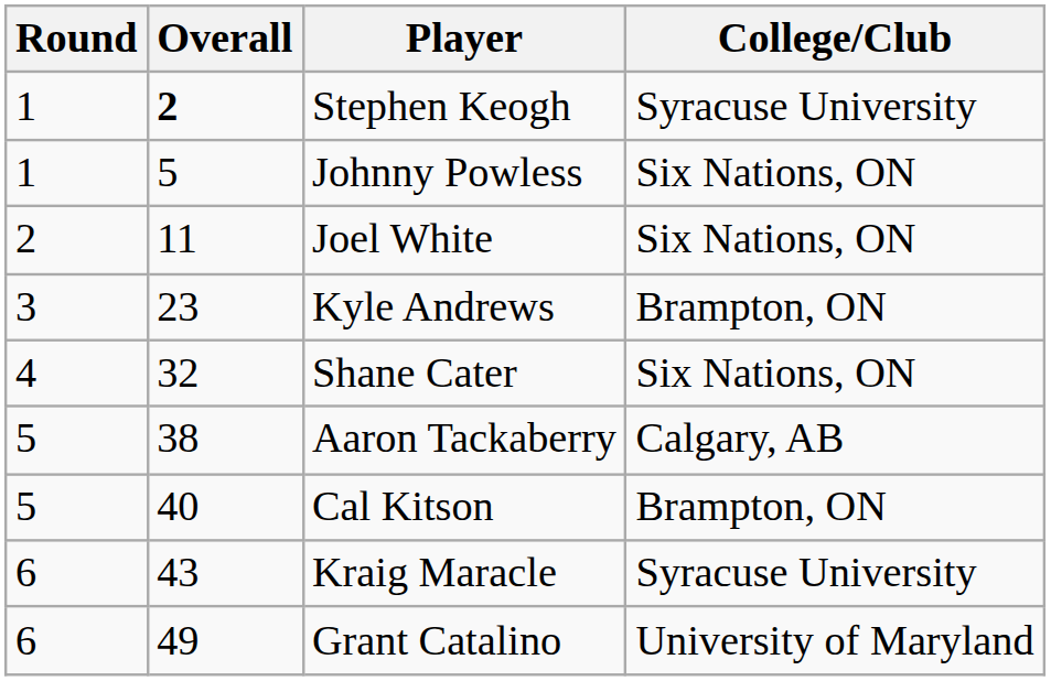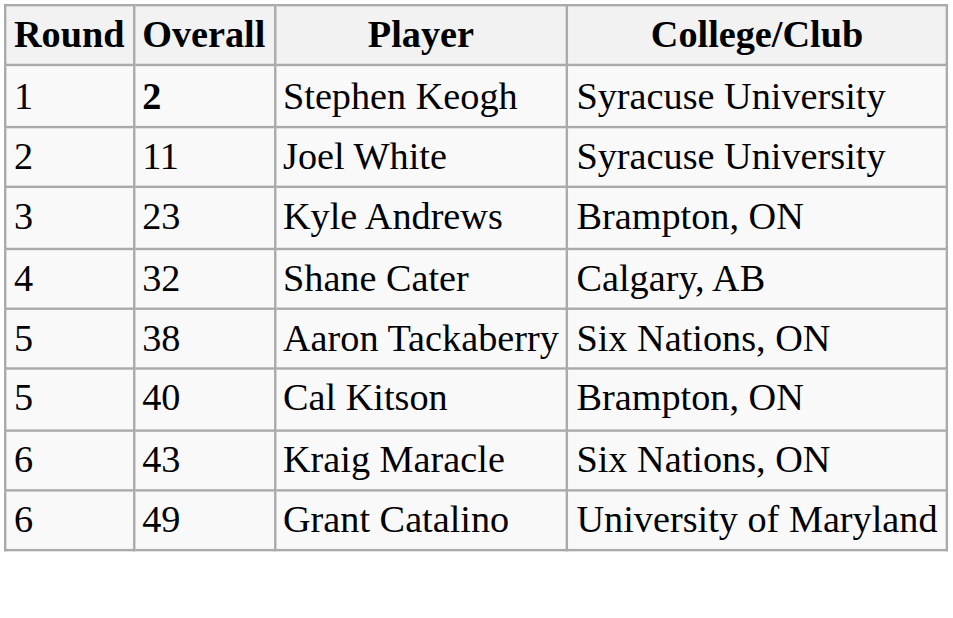 <table class="wikitable">
 <tr>
 <th>Round</th>
 <th>Overall</th>
 <th>Player</th>
 <th>College/Club</th>
 </tr>
 <tr>
 <td>1</td>
 <td><strong>2</strong></td>
 <td>Stephen Keogh</td>
 <td>Syracuse University</td>
 </tr>
 <tr>
-<td>1</td>
-<td>5</td>
-<td>Johnny Powless</td>
-<td>Six Nations, ON</td>
-</tr>
-<tr>
 <td>2</td>
 <td>11</td>
 <td>Joel White</td>
-<td>Six Nations, ON</td>
+<td>Syracuse University</td>
 </tr>
 <tr>
 <td>3</td>
 <td>23</td>
 <td>Kyle Andrews</td>
 <td>Brampton, ON</td>
 </tr>
 <tr>
 <td>4</td>
 <td>32</td>
 <td>Shane Cater</td>
-<td>Six Nations, ON</td>
+<td>Calgary, AB</td>
 </tr>
 <tr>
 <td>5</td>
 <td>38</td>
 <td>Aaron Tackaberry</td>
-<td>Calgary, AB</td>
+<td>Six Nations, ON</td>
 </tr>
 <tr>
 <td>5</td>
 <td>40</td>
 <td>Cal Kitson</td>
 <td>Brampton, ON</td>
 </tr>
 <tr>
 <td>6</td>
 <td>43</td>
 <td>Kraig Maracle</td>
-<td>Syracuse University</td>
+<td>Six Nations, ON</td>
 </tr>
 <tr>
 <td>6</td>
 <td>49</td>
 <td>Grant Catalino</td>
 <td>University of Maryland</td>
 </tr>
 </table>
